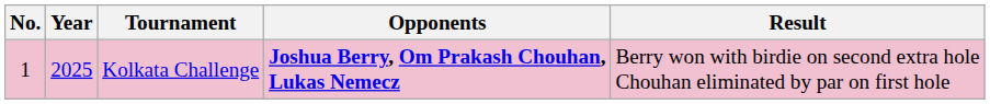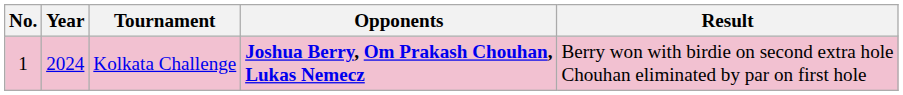 <table class="wikitable" style="font-size:95%;">
 <tr>
 <th>No.</th>
 <th>Year</th>
 <th>Tournament</th>
 <th>Opponents</th>
 <th>Result</th>
 </tr>
 <tr style="background:#F2C1D1;">
 <td align=center>1</td>
-<td><a href='#'>2025</a></td>
+<td><a href='#'>2024</a></td>
 <td><a href='#'>Kolkata Challenge</a></td>
 <td><strong> <a href='#'>Joshua Berry</a>,  <a href='#'>Om Prakash Chouhan</a>,<br> <a href='#'>Lukas Nemecz</a></strong></td>
 <td>Berry won with birdie on second extra hole<br>Chouhan eliminated by par on first hole</td>
 </tr>
 </table>
